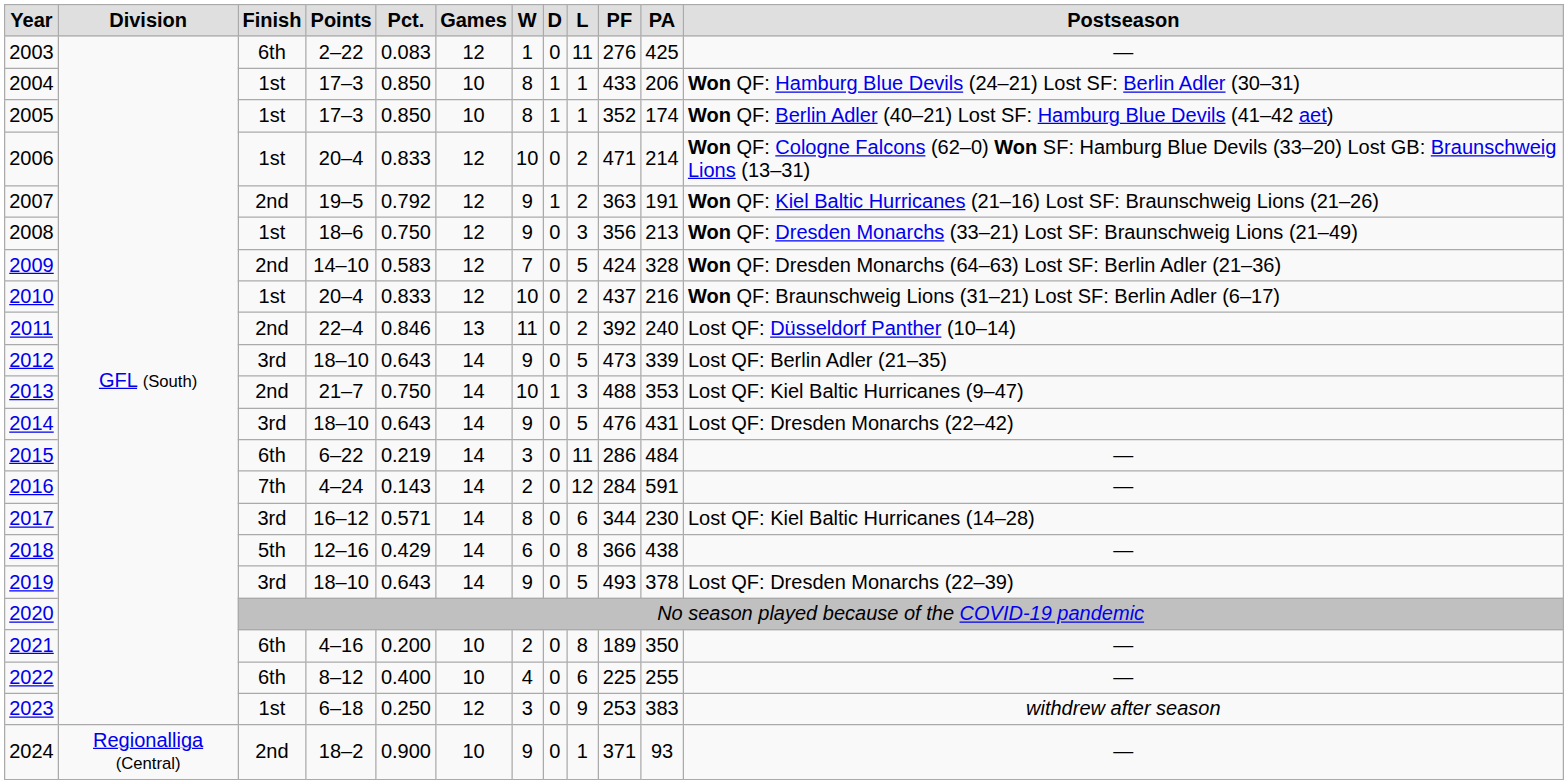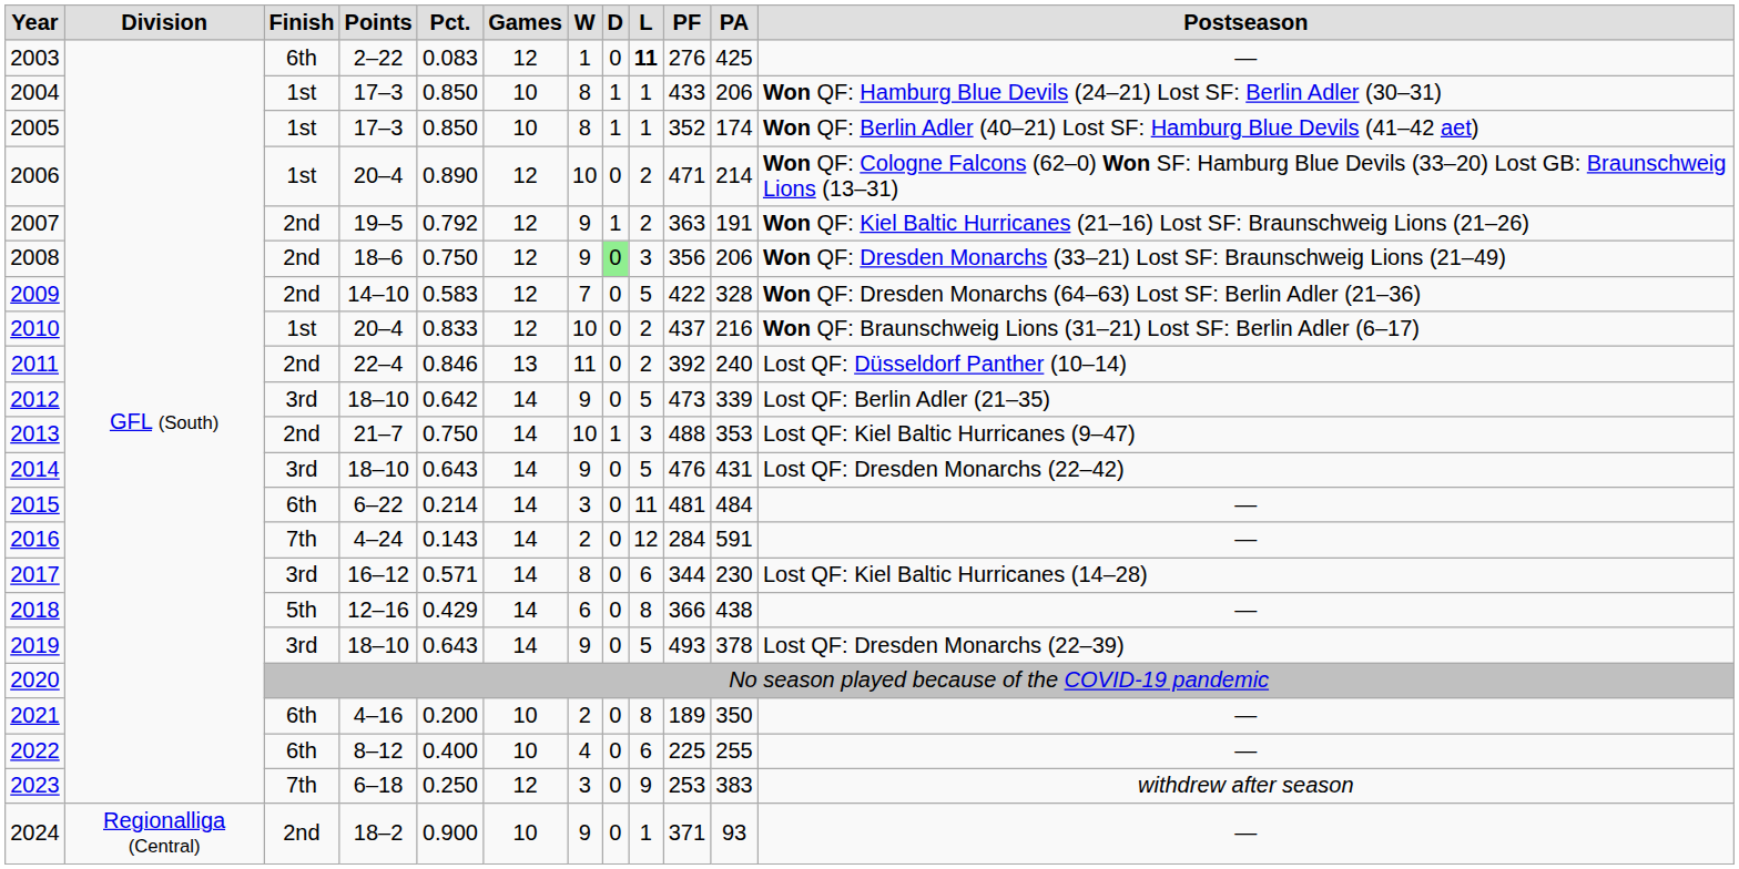 <table class="wikitable" style="text-align:center">
 <tr style="background:#DFDFDF; font-weight:bold">
 <td>Year</td>
 <td>Division</td>
 <td>Finish</td>
 <td>Points</td>
 <td>Pct.</td>
 <td>Games</td>
 <td>W</td>
 <td>D</td>
 <td>L</td>
 <td>PF</td>
 <td>PA</td>
 <td>Postseason</td>
 </tr>
 <tr>
 <td>2003</td>
 <td rowspan=21><a href='#'>GFL</a> <small>(South)</small></td>
 <td>6th</td>
 <td>2–22</td>
 <td>0.083</td>
 <td>12</td>
 <td>1</td>
 <td>0</td>
-<td>11</td>
+<td><strong>11</strong></td>
 <td>276</td>
 <td>425</td>
 <td>—</td>
 </tr>
 <tr>
 <td>2004</td>
 <td>1st</td>
 <td>17–3</td>
 <td>0.850</td>
 <td>10</td>
 <td>8</td>
 <td>1</td>
 <td>1</td>
 <td>433</td>
 <td>206</td>
 <td style="text-align:left"><strong>Won</strong> QF: <a href='#'>Hamburg Blue Devils</a> (24–21)  Lost SF: <a href='#'>Berlin Adler</a> (30–31)</td>
 </tr>
 <tr>
 <td>2005</td>
 <td>1st</td>
 <td>17–3</td>
 <td>0.850</td>
 <td>10</td>
 <td>8</td>
 <td>1</td>
 <td>1</td>
 <td>352</td>
 <td>174</td>
 <td style="text-align:left"><strong>Won</strong> QF: <a href='#'>Berlin Adler</a> (40–21)  Lost SF: <a href='#'>Hamburg Blue Devils</a> (41–42 <a href='#'>aet</a>)</td>
 </tr>
 <tr>
 <td>2006</td>
 <td>1st</td>
 <td>20–4</td>
-<td>0.833</td>
+<td>0.890</td>
 <td>12</td>
 <td>10</td>
 <td>0</td>
 <td>2</td>
 <td>471</td>
 <td>214</td>
 <td style="text-align:left"><strong>Won</strong> QF: <a href='#'>Cologne Falcons</a> (62–0)  <strong>Won</strong> SF: Hamburg Blue Devils (33–20)  Lost GB: <a href='#'>Braunschweig Lions</a> (13–31)</td>
 </tr>
 <tr>
 <td>2007</td>
 <td>2nd</td>
 <td>19–5</td>
 <td>0.792</td>
 <td>12</td>
 <td>9</td>
 <td>1</td>
 <td>2</td>
 <td>363</td>
 <td>191</td>
 <td style="text-align:left"><strong>Won</strong> QF: <a href='#'>Kiel Baltic Hurricanes</a> (21–16)  Lost SF: Braunschweig Lions (21–26)</td>
 </tr>
 <tr>
 <td>2008</td>
-<td>1st</td>
+<td>2nd</td>
 <td>18–6</td>
 <td>0.750</td>
 <td>12</td>
 <td>9</td>
-<td>0</td>
+<td style="background: lightgreen;">0</td>
 <td>3</td>
 <td>356</td>
-<td>213</td>
+<td>206</td>
 <td style="text-align:left"><strong>Won</strong> QF: <a href='#'>Dresden Monarchs</a> (33–21)  Lost SF: Braunschweig Lions (21–49)</td>
 </tr>
 <tr>
 <td><a href='#'>2009</a></td>
 <td>2nd</td>
 <td>14–10</td>
 <td>0.583</td>
 <td>12</td>
 <td>7</td>
 <td>0</td>
 <td>5</td>
-<td>424</td>
+<td>422</td>
 <td>328</td>
 <td style="text-align:left"><strong>Won</strong> QF: Dresden Monarchs (64–63)  Lost SF: Berlin Adler (21–36)</td>
 </tr>
 <tr>
 <td><a href='#'>2010</a></td>
 <td>1st</td>
 <td>20–4</td>
 <td>0.833</td>
 <td>12</td>
 <td>10</td>
 <td>0</td>
 <td>2</td>
 <td>437</td>
 <td>216</td>
 <td style="text-align:left"><strong>Won</strong> QF: Braunschweig Lions (31–21)  Lost SF: Berlin Adler (6–17)</td>
 </tr>
 <tr>
 <td><a href='#'>2011</a></td>
 <td>2nd</td>
 <td>22–4</td>
 <td>0.846</td>
 <td>13</td>
 <td>11</td>
 <td>0</td>
 <td>2</td>
 <td>392</td>
 <td>240</td>
 <td style="text-align:left">Lost QF: <a href='#'>Düsseldorf Panther</a> (10–14)</td>
 </tr>
 <tr>
 <td><a href='#'>2012</a></td>
 <td>3rd</td>
 <td>18–10</td>
-<td>0.643</td>
+<td>0.642</td>
 <td>14</td>
 <td>9</td>
 <td>0</td>
 <td>5</td>
 <td>473</td>
 <td>339</td>
 <td style="text-align:left">Lost QF: Berlin Adler (21–35)</td>
 </tr>
 <tr>
 <td><a href='#'>2013</a></td>
 <td>2nd</td>
 <td>21–7</td>
 <td>0.750</td>
 <td>14</td>
 <td>10</td>
 <td>1</td>
 <td>3</td>
 <td>488</td>
 <td>353</td>
 <td style="text-align:left">Lost QF: Kiel Baltic Hurricanes (9–47)</td>
 </tr>
 <tr>
 <td><a href='#'>2014</a></td>
 <td>3rd</td>
 <td>18–10</td>
 <td>0.643</td>
 <td>14</td>
 <td>9</td>
 <td>0</td>
 <td>5</td>
 <td>476</td>
 <td>431</td>
 <td style="text-align:left">Lost QF: Dresden Monarchs (22–42)</td>
 </tr>
 <tr>
 <td><a href='#'>2015</a></td>
 <td>6th</td>
 <td>6–22</td>
-<td>0.219</td>
+<td>0.214</td>
 <td>14</td>
 <td>3</td>
 <td>0</td>
 <td>11</td>
-<td>286</td>
+<td>481</td>
 <td>484</td>
 <td>—</td>
 </tr>
 <tr>
 <td><a href='#'>2016</a></td>
 <td>7th</td>
 <td>4–24</td>
 <td>0.143</td>
 <td>14</td>
 <td>2</td>
 <td>0</td>
 <td>12</td>
 <td>284</td>
 <td>591</td>
 <td>—</td>
 </tr>
 <tr>
 <td><a href='#'>2017</a></td>
 <td>3rd</td>
 <td>16–12</td>
 <td>0.571</td>
 <td>14</td>
 <td>8</td>
 <td>0</td>
 <td>6</td>
 <td>344</td>
 <td>230</td>
 <td style="text-align:left">Lost QF: Kiel Baltic Hurricanes (14–28)</td>
 </tr>
 <tr>
 <td><a href='#'>2018</a></td>
 <td>5th</td>
 <td>12–16</td>
 <td>0.429</td>
 <td>14</td>
 <td>6</td>
 <td>0</td>
 <td>8</td>
 <td>366</td>
 <td>438</td>
 <td>—</td>
 </tr>
 <tr>
 <td><a href='#'>2019</a></td>
 <td>3rd</td>
 <td>18–10</td>
 <td>0.643</td>
 <td>14</td>
 <td>9</td>
 <td>0</td>
 <td>5</td>
 <td>493</td>
 <td>378</td>
 <td style="text-align:left;">Lost QF: Dresden Monarchs (22–39)</td>
 </tr>
 <tr>
 <td><a href='#'>2020</a></td>
 <td colspan="10" style="background:#C0C0C0"><em>No season played because of the <a href='#'>COVID-19 pandemic</a></em></td>
 </tr>
 <tr>
 <td><a href='#'>2021</a></td>
 <td>6th</td>
 <td>4–16</td>
 <td>0.200</td>
 <td>10</td>
 <td>2</td>
 <td>0</td>
 <td>8</td>
 <td>189</td>
 <td>350</td>
 <td>—</td>
 </tr>
 <tr>
 <td><a href='#'>2022</a></td>
 <td>6th</td>
 <td>8–12</td>
 <td>0.400</td>
 <td>10</td>
 <td>4</td>
 <td>0</td>
 <td>6</td>
 <td>225</td>
 <td>255</td>
 <td>—</td>
 </tr>
 <tr>
 <td><a href='#'>2023</a></td>
-<td>1st</td>
+<td>7th</td>
 <td>6–18</td>
 <td>0.250</td>
 <td>12</td>
 <td>3</td>
 <td>0</td>
 <td>9</td>
 <td>253</td>
 <td>383</td>
 <td><em>withdrew after season</em></td>
 </tr>
 <tr>
 <td>2024</td>
 <td rowspan=2><a href='#'>Regionalliga</a> <small>(Central)</small></td>
 <td>2nd</td>
 <td>18–2</td>
 <td>0.900</td>
 <td>10</td>
 <td>9</td>
 <td>0</td>
 <td>1</td>
 <td>371</td>
 <td>93</td>
 <td>—</td>
 </tr>
 </table>
